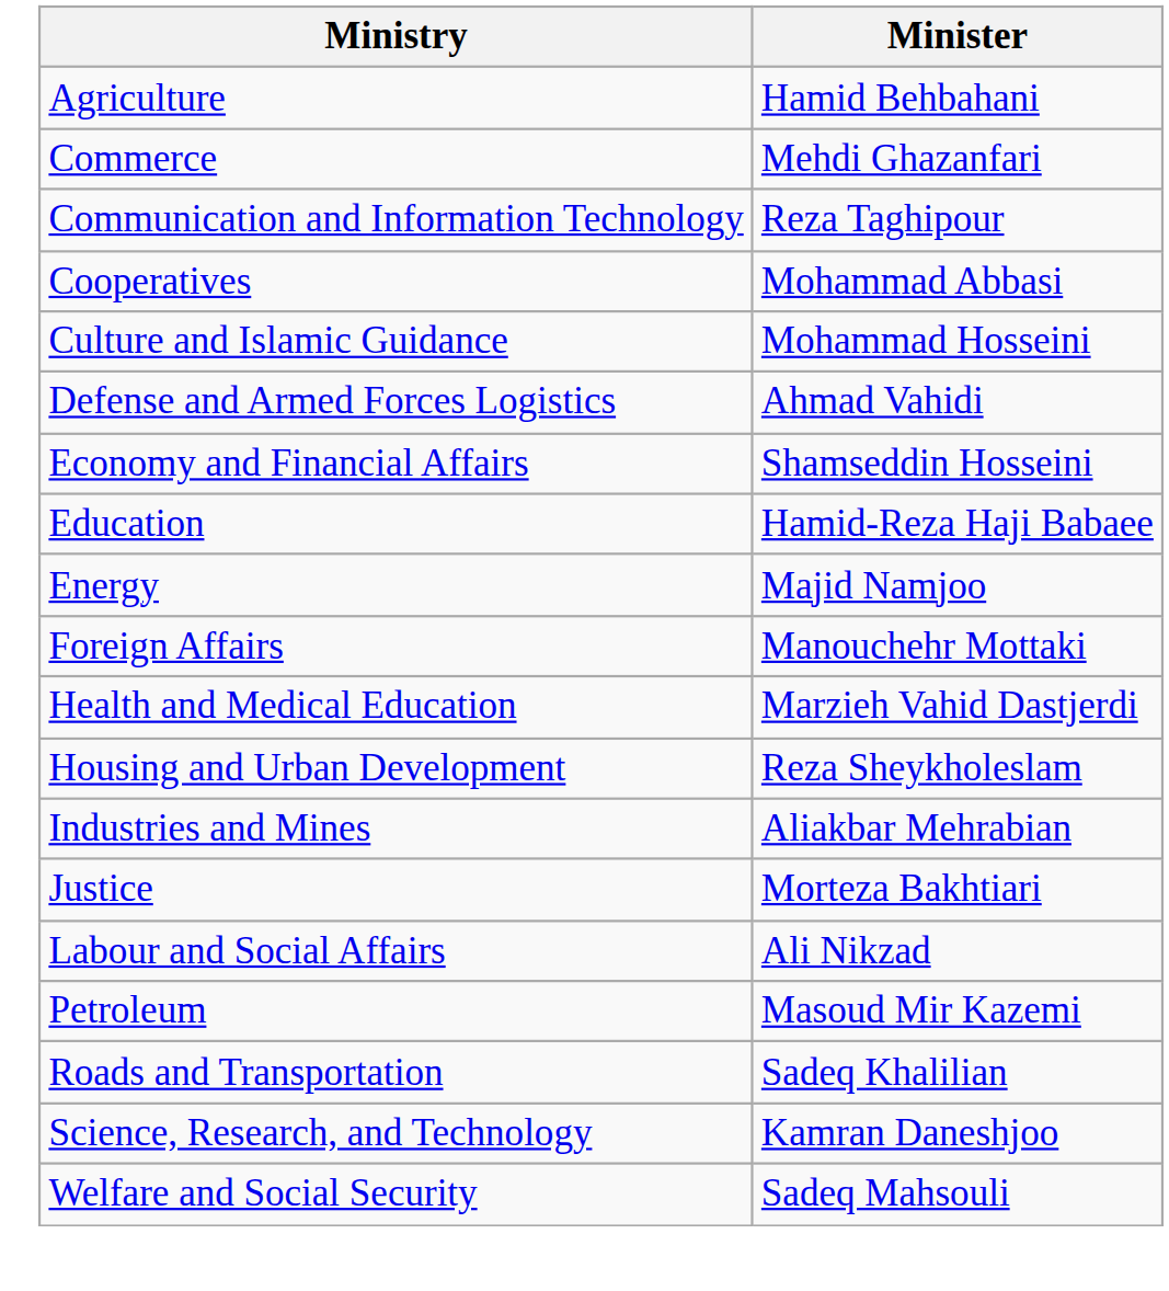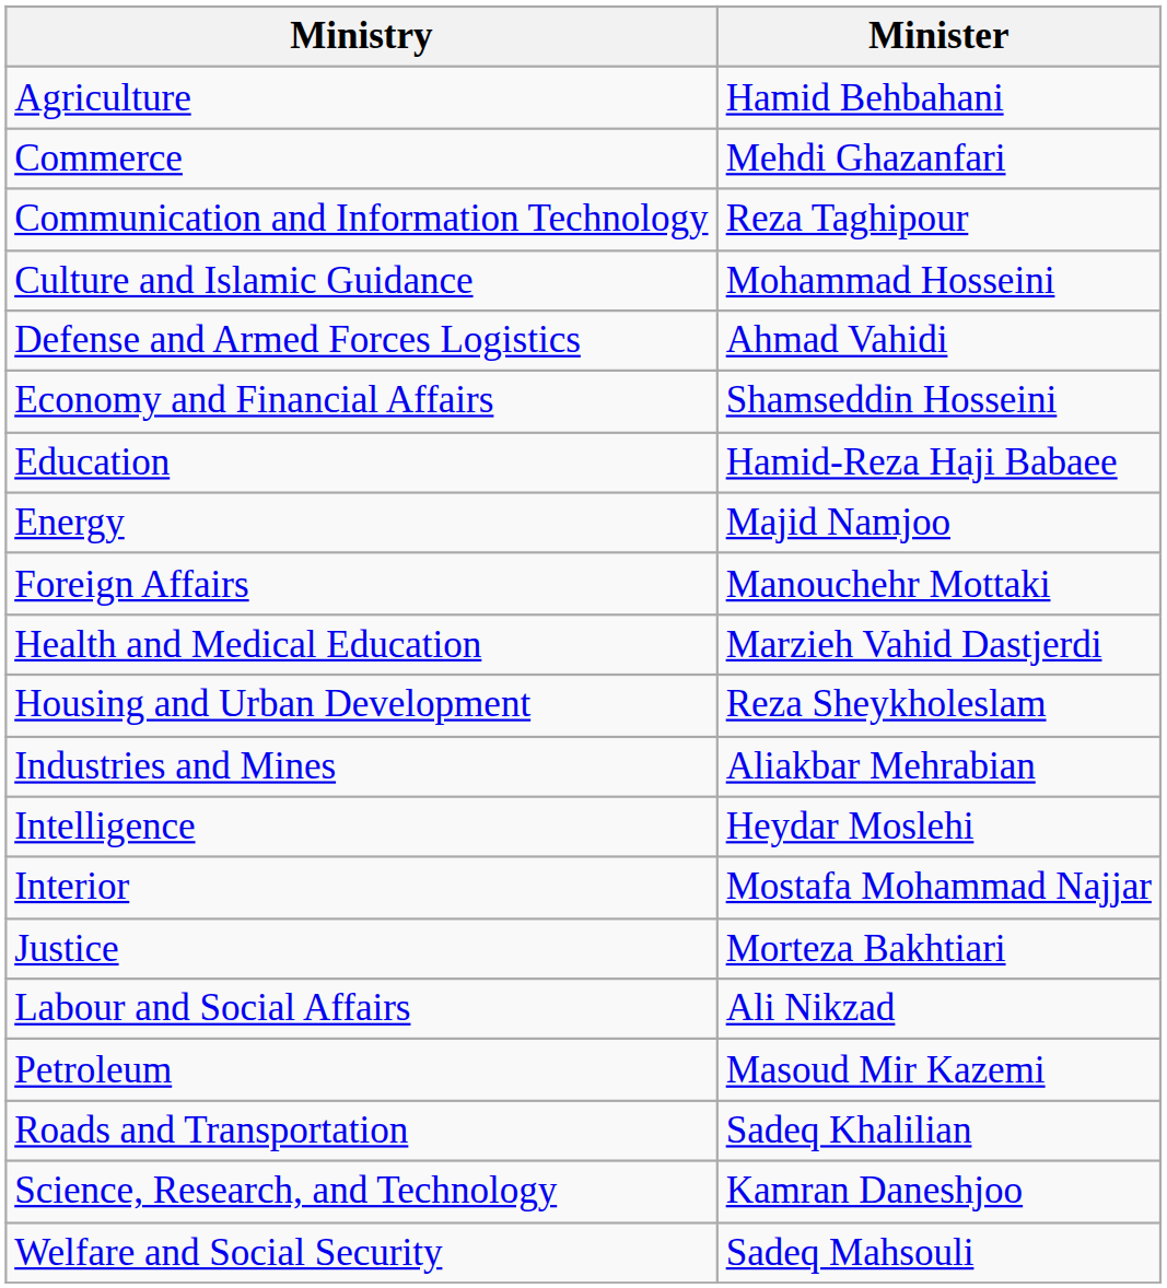 <table class="wikitable" style="margin:10px; float:right;">
 <tr>
 <th>Ministry</th>
 <th>Minister</th>
 </tr>
 <tr>
 <td><a href='#'>Agriculture</a></td>
 <td><a href='#'>Hamid Behbahani</a></td>
 </tr>
 <tr>
 <td><a href='#'>Commerce</a></td>
 <td><a href='#'>Mehdi Ghazanfari</a></td>
 </tr>
 <tr>
 <td><a href='#'>Communication and Information Technology</a></td>
 <td><a href='#'>Reza Taghipour</a></td>
-</tr>
-<tr>
-<td><a href='#'>Cooperatives</a></td>
-<td><a href='#'>Mohammad Abbasi</a></td>
 </tr>
 <tr>
 <td><a href='#'>Culture and Islamic Guidance</a></td>
 <td><a href='#'>Mohammad Hosseini</a></td>
 </tr>
 <tr>
 <td><a href='#'>Defense and Armed Forces Logistics</a></td>
 <td><a href='#'>Ahmad Vahidi</a></td>
 </tr>
 <tr>
 <td><a href='#'>Economy and Financial Affairs</a></td>
 <td><a href='#'>Shamseddin Hosseini</a></td>
 </tr>
 <tr>
 <td><a href='#'>Education</a></td>
 <td><a href='#'>Hamid-Reza Haji Babaee</a></td>
 </tr>
 <tr>
 <td><a href='#'>Energy</a></td>
 <td><a href='#'>Majid Namjoo</a></td>
 </tr>
 <tr>
 <td><a href='#'>Foreign Affairs</a></td>
 <td><a href='#'>Manouchehr Mottaki</a></td>
 </tr>
 <tr>
 <td><a href='#'>Health and Medical Education</a></td>
 <td><a href='#'>Marzieh Vahid Dastjerdi</a></td>
 </tr>
 <tr>
 <td><a href='#'>Housing and Urban Development</a></td>
 <td><a href='#'>Reza Sheykholeslam</a></td>
 </tr>
 <tr>
 <td><a href='#'>Industries and Mines</a></td>
 <td><a href='#'>Aliakbar Mehrabian</a></td>
 </tr>
 <tr>
+<td><a href='#'>Intelligence</a></td>
+<td><a href='#'>Heydar Moslehi</a></td>
+</tr>
+<tr>
+<td><a href='#'>Interior</a></td>
+<td><a href='#'>Mostafa Mohammad Najjar</a></td>
+</tr>
+<tr>
 <td><a href='#'>Justice</a></td>
 <td><a href='#'>Morteza Bakhtiari</a></td>
 </tr>
 <tr>
 <td><a href='#'>Labour and Social Affairs</a></td>
 <td><a href='#'>Ali Nikzad</a></td>
 </tr>
 <tr>
 <td><a href='#'>Petroleum</a></td>
 <td><a href='#'>Masoud Mir Kazemi</a></td>
 </tr>
 <tr>
 <td><a href='#'>Roads and Transportation</a></td>
 <td><a href='#'>Sadeq Khalilian</a></td>
 </tr>
 <tr>
 <td><a href='#'>Science, Research, and Technology</a></td>
 <td><a href='#'>Kamran Daneshjoo</a></td>
 </tr>
 <tr>
 <td><a href='#'>Welfare and Social Security</a></td>
 <td><a href='#'>Sadeq Mahsouli</a></td>
 </tr>
 </table>
